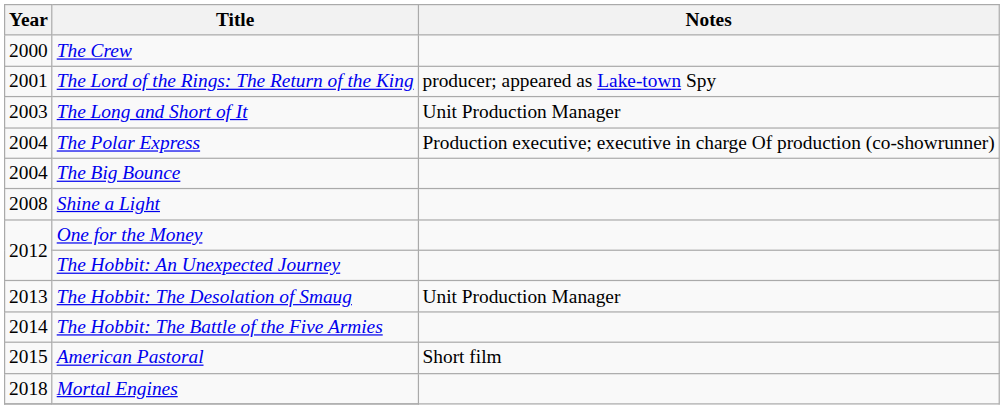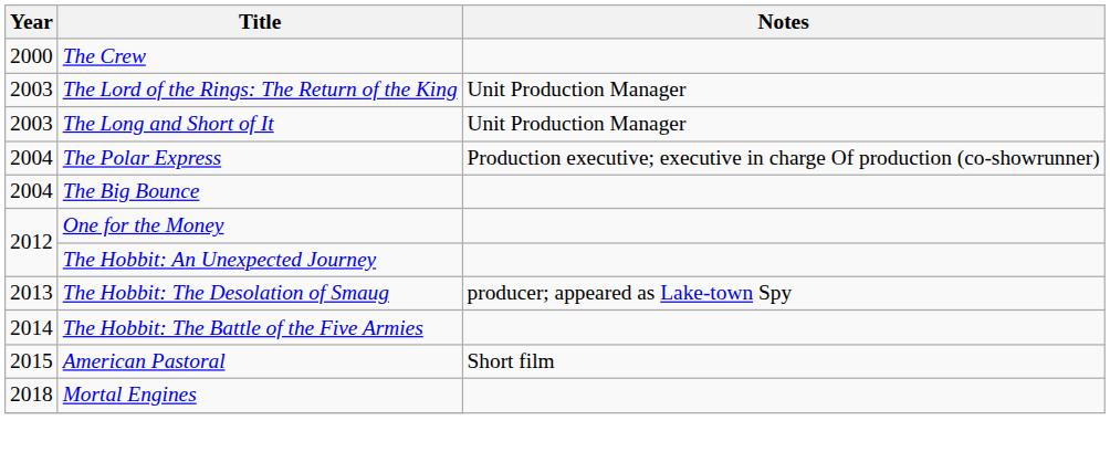 <table class="wikitable sortable">
 <tr>
 <th>Year</th>
 <th>Title</th>
 <th class="unsortable">Notes</th>
 </tr>
 <tr>
 <td>2000</td>
 <td><em><a href='#'>The Crew</a></em></td>
 <td></td>
 </tr>
 <tr>
-<td>2001</td>
+<td>2003</td>
 <td><em><a href='#'>The Lord of the Rings: The Return of the King</a></em></td>
-<td>producer; appeared as <a href='#'>Lake-town</a> Spy</td>
+<td>Unit Production Manager</td>
 </tr>
 <tr>
 <td>2003</td>
 <td><em><a href='#'>The Long and Short of It</a></em></td>
 <td>Unit Production Manager</td>
 </tr>
 <tr>
 <td>2004</td>
 <td><em><a href='#'>The Polar Express</a></em></td>
 <td>Production executive; executive in charge Of production (co-showrunner)</td>
 </tr>
 <tr>
 <td>2004</td>
 <td><em><a href='#'>The Big Bounce</a></em></td>
 <td></td>
 </tr>
 <tr>
-<td>2008</td>
-<td><em><a href='#'>Shine a Light</a></em></td>
-<td></td>
-</tr>
-<tr>
 <td rowspan=2>2012</td>
 <td><em><a href='#'>One for the Money</a></em></td>
 <td></td>
 </tr>
 <tr>
 <td><em><a href='#'>The Hobbit: An Unexpected Journey</a></em></td>
 <td></td>
 </tr>
 <tr>
 <td>2013</td>
 <td><em><a href='#'>The Hobbit: The Desolation of Smaug</a></em></td>
-<td>Unit Production Manager</td>
+<td>producer; appeared as <a href='#'>Lake-town</a> Spy</td>
 </tr>
 <tr>
 <td>2014</td>
 <td><em><a href='#'>The Hobbit: The Battle of the Five Armies</a></em></td>
 <td></td>
 </tr>
 <tr>
 <td>2015</td>
 <td><em><a href='#'>American Pastoral</a></em></td>
 <td>Short film</td>
 </tr>
 <tr>
 <td>2018</td>
 <td><em><a href='#'>Mortal Engines</a></em></td>
 </tr>
 <tr>
 </tr>
 </table>
